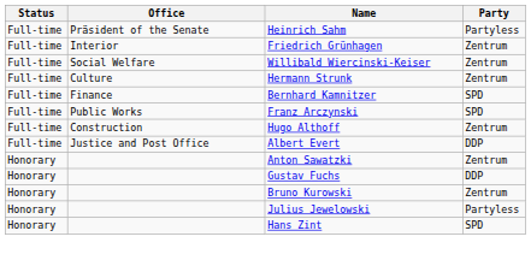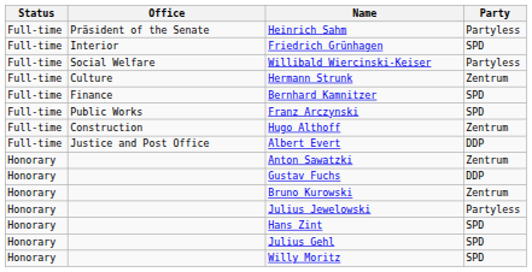 <table class="wikitable">
 <tr class="hintergrundfarbe8">
 <th style="width:75px">Status</th>
 <th style="width:250px">Office</th>
 <th style="width:250px">Name</th>
 <th style="width:75px">Party</th>
 </tr>
 <tr>
 <td>Full-time</td>
 <td>Präsident of the Senate</td>
 <td><a href='#'>Heinrich Sahm</a></td>
 <td>Partyless</td>
 </tr>
 <tr>
 <td>Full-time</td>
 <td>Interior</td>
 <td><a href='#'>Friedrich Grünhagen</a></td>
-<td>Zentrum</td>
+<td>SPD</td>
 </tr>
 <tr>
 <td>Full-time</td>
 <td>Social Welfare</td>
 <td><a href='#'>Willibald Wiercinski-Keiser</a></td>
-<td>Zentrum</td>
+<td>Partyless</td>
 </tr>
 <tr>
 <td>Full-time</td>
 <td>Culture</td>
 <td><a href='#'>Hermann Strunk</a></td>
 <td>Zentrum</td>
 </tr>
 <tr>
 <td>Full-time</td>
 <td>Finance</td>
 <td><a href='#'>Bernhard Kamnitzer</a></td>
 <td>SPD</td>
 </tr>
 <tr>
 <td>Full-time</td>
 <td>Public Works</td>
 <td><a href='#'>Franz Arczynski</a></td>
 <td>SPD</td>
 </tr>
 <tr>
 <td>Full-time</td>
 <td>Construction</td>
 <td><a href='#'>Hugo Althoff</a></td>
 <td>Zentrum</td>
 </tr>
 <tr>
 <td>Full-time</td>
 <td>Justice and Post Office</td>
 <td><a href='#'>Albert Evert</a></td>
 <td>DDP</td>
 </tr>
 <tr>
 <td>Honorary</td>
 <td></td>
 <td><a href='#'>Anton Sawatzki</a></td>
 <td>Zentrum</td>
 </tr>
 <tr>
 <td>Honorary</td>
 <td></td>
 <td><a href='#'>Gustav Fuchs</a></td>
 <td>DDP</td>
 </tr>
 <tr>
 <td>Honorary</td>
 <td></td>
 <td><a href='#'>Bruno Kurowski</a></td>
 <td>Zentrum</td>
 </tr>
 <tr>
 <td>Honorary</td>
 <td></td>
 <td><a href='#'>Julius Jewelowski</a></td>
 <td>Partyless</td>
 </tr>
 <tr>
 <td>Honorary</td>
 <td></td>
 <td><a href='#'>Hans Zint</a></td>
 <td>SPD</td>
 </tr>
+<tr>
+<td>Honorary</td>
+<td></td>
+<td><a href='#'>Julius Gehl</a></td>
+<td>SPD</td>
+</tr>
+<tr>
+<td>Honorary</td>
+<td></td>
+<td><a href='#'>Willy Moritz</a></td>
+<td>SPD</td>
+</tr>
 </table>
